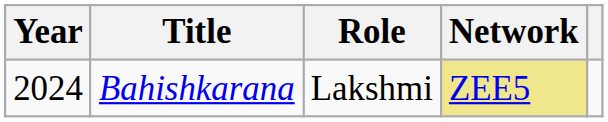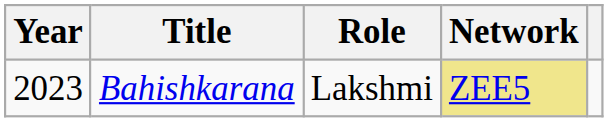 <table class="wikitable">
 <tr>
 <th scope="col">Year</th>
 <th scope="col">Title</th>
 <th scope="col">Role</th>
 <th class="unsortable" scope="col">Network</th>
 <th class="unsortable" scope="col"></th>
 </tr>
 <tr>
-<td>2024</td>
+<td>2023</td>
 <td><em><a href='#'>Bahishkarana</a></em></td>
 <td>Lakshmi</td>
 <td style="background: khaki;"><a href='#'>ZEE5</a></td>
 <td></td>
 </tr>
 </table>
